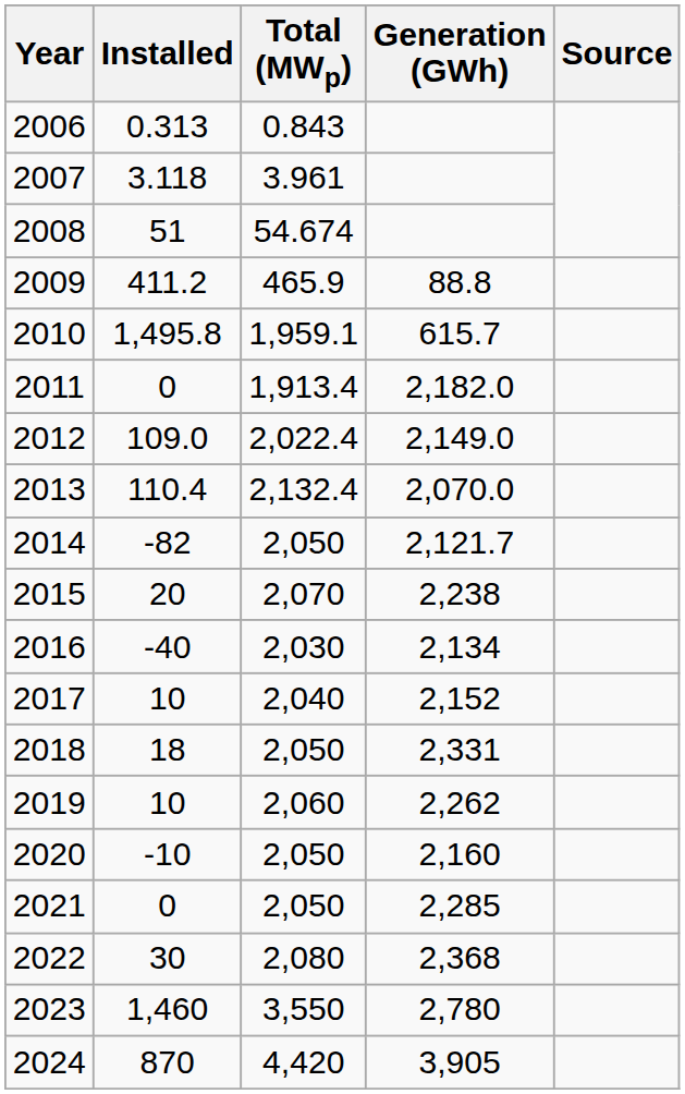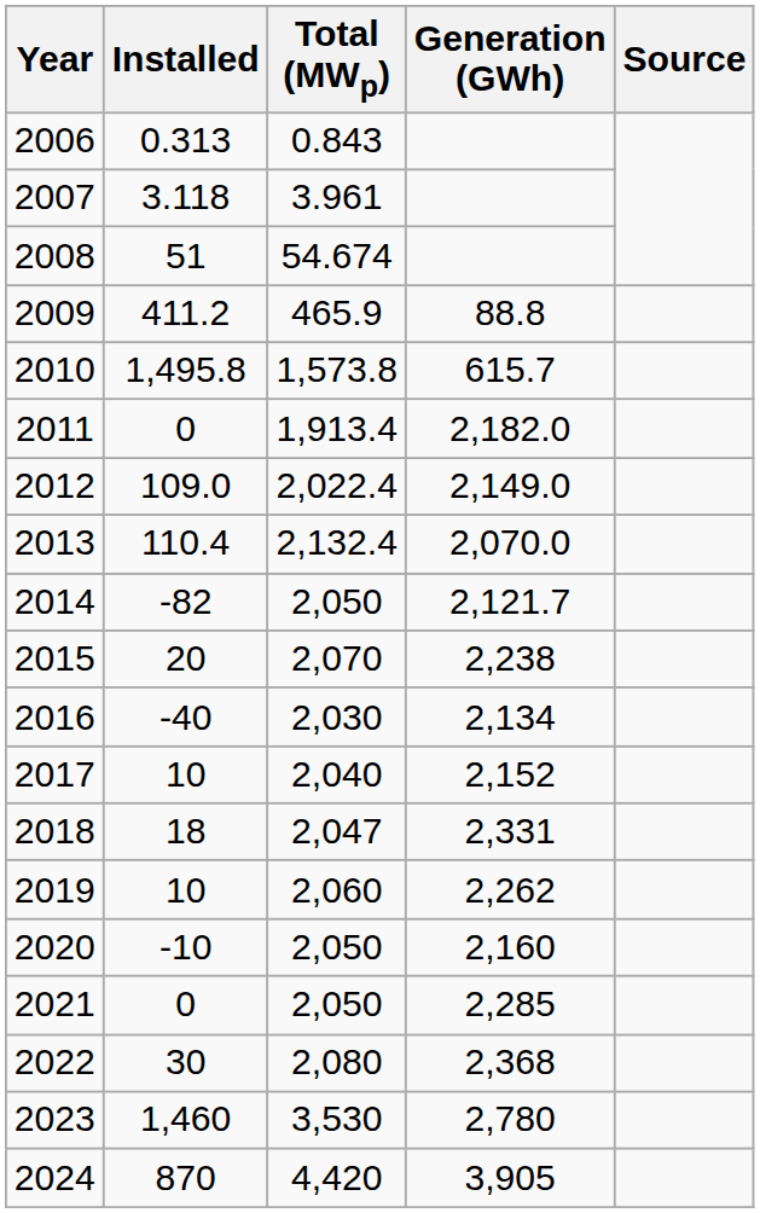 <table class="wikitable" style="text-align: center;">
 <tr>
 <th>Year</th>
 <th>Installed</th>
 <th>Total<br>(MW<sub>p</sub>)</th>
 <th>Generation<br>(GWh)</th>
 <th>Source</th>
 </tr>
 <tr>
 <td>2006</td>
 <td>0.313</td>
 <td>0.843</td>
 <td></td>
 </tr>
 <tr>
 <td>2007</td>
 <td>3.118</td>
 <td>3.961</td>
 <td></td>
 </tr>
 <tr>
 <td>2008</td>
 <td>51</td>
 <td>54.674</td>
 <td></td>
 </tr>
 <tr>
 <td>2009</td>
 <td>411.2</td>
 <td>465.9</td>
 <td>88.8</td>
 <td></td>
 </tr>
 <tr>
 <td>2010</td>
 <td>1,495.8</td>
-<td>1,959.1</td>
+<td>1,573.8</td>
 <td>615.7</td>
 <td></td>
 </tr>
 <tr>
 <td>2011</td>
 <td>0</td>
 <td>1,913.4</td>
 <td>2,182.0</td>
 <td></td>
 </tr>
 <tr>
 <td>2012</td>
 <td>109.0</td>
 <td>2,022.4</td>
 <td>2,149.0</td>
 <td></td>
 </tr>
 <tr>
 <td>2013</td>
 <td>110.4</td>
 <td>2,132.4</td>
 <td>2,070.0</td>
 <td></td>
 </tr>
 <tr>
 <td>2014</td>
 <td>-82 </td>
 <td>2,050</td>
 <td>2,121.7 </td>
 <td></td>
 </tr>
 <tr>
 <td>2015</td>
 <td>20 </td>
 <td>2,070 </td>
 <td>2,238 </td>
 <td></td>
 </tr>
 <tr>
 <td>2016</td>
 <td>-40 </td>
 <td>2,030 </td>
 <td>2,134 </td>
 <td></td>
 </tr>
 <tr>
 <td>2017</td>
 <td>10 </td>
 <td>2,040 </td>
 <td>2,152  </td>
 <td></td>
 </tr>
 <tr>
 <td>2018</td>
 <td>18 </td>
-<td>2,050 </td>
+<td>2,047 </td>
 <td>2,331 </td>
 <td></td>
 </tr>
 <tr>
 <td>2019</td>
 <td>10 </td>
 <td>2,060 </td>
 <td>2,262 </td>
 <td></td>
 </tr>
 <tr>
 <td>2020</td>
 <td>-10 </td>
 <td>2,050 </td>
 <td>2,160 </td>
 <td></td>
 </tr>
 <tr>
 <td>2021</td>
 <td>0 </td>
 <td>2,050 </td>
 <td>2,285 </td>
 <td></td>
 </tr>
 <tr>
 <td>2022</td>
 <td>30 </td>
 <td>2,080 </td>
 <td>2,368 </td>
 <td></td>
 </tr>
 <tr>
 <td>2023</td>
 <td>1,460 </td>
-<td>3,550 </td>
+<td>3,530 </td>
 <td>2,780 </td>
 <td></td>
 </tr>
 <tr>
 <td>2024</td>
 <td>870 </td>
 <td>4,420 </td>
 <td>3,905 </td>
 <td></td>
 </tr>
 <tr>
 </tr>
 </table>
